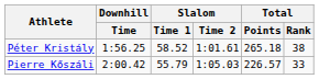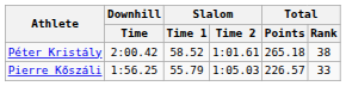 <table class="wikitable" style="font-size:90%">
 <tr>
 <th rowspan="2">Athlete</th>
 <th>Downhill</th>
 <th colspan="2">Slalom</th>
 <th colspan="2">Total</th>
 </tr>
 <tr>
 <th>Time</th>
 <th>Time 1</th>
 <th>Time 2</th>
 <th>Points</th>
 <th>Rank</th>
 </tr>
 <tr>
 <td><a href='#'>Péter Kristály</a></td>
-<td align="center">1:56.25</td>
+<td align="center">2:00.42</td>
 <td align="center">58.52</td>
 <td align="center">1:01.61</td>
 <td align="center">265.18</td>
 <td align="center">38</td>
 </tr>
 <tr>
 <td><a href='#'>Pierre Kőszáli</a></td>
-<td align="center">2:00.42</td>
+<td align="center">1:56.25</td>
 <td align="center">55.79</td>
 <td align="center">1:05.03</td>
 <td align="center">226.57</td>
 <td align="center">33</td>
 </tr>
 </table>
